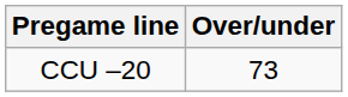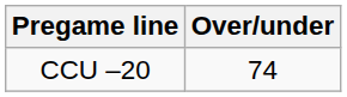 <table class="wikitable">
 <tr align="center">
 <th style=>Pregame line</th>
 <th style=>Over/under</th>
 </tr>
 <tr align="center">
 <td>CCU –20</td>
-<td>73</td>
+<td>74</td>
 </tr>
 </table>
